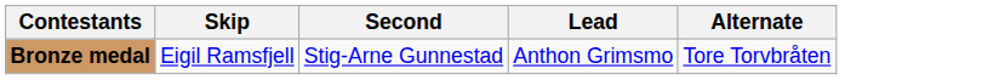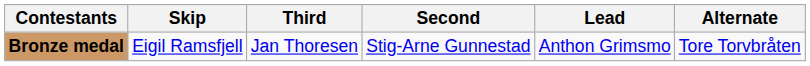 <table class="wikitable">
 <tr>
 <th>Contestants</th>
 <th>Skip</th>
+<th>Third</th>
 <th>Second</th>
 <th>Lead</th>
 <th>Alternate</th>
 </tr>
 <tr>
 <td bgcolor="#cc9966"><strong>Bronze medal</strong></td>
 <td><a href='#'>Eigil Ramsfjell</a></td>
+<td><a href='#'>Jan Thoresen</a></td>
 <td><a href='#'>Stig-Arne Gunnestad</a></td>
 <td><a href='#'>Anthon Grimsmo</a></td>
 <td><a href='#'>Tore Torvbråten</a></td>
 </tr>
 </table>
